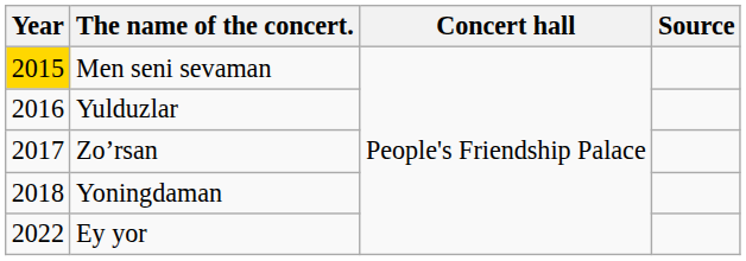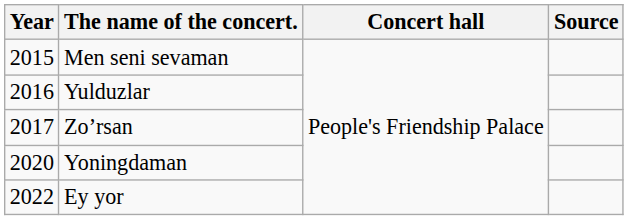 <table class="wikitable">
 <tr>
 <th>Year</th>
 <th>The name of the concert.</th>
 <th>Concert hall</th>
 <th>Source</th>
 </tr>
 <tr>
-<td style="background: gold;">2015</td>
+<td>2015</td>
 <td>Men seni sevaman</td>
 <td rowspan="5">People's Friendship Palace</td>
 <td></td>
 </tr>
 <tr>
 <td>2016</td>
 <td>Yulduzlar</td>
 <td></td>
 </tr>
 <tr>
 <td>2017</td>
 <td>Zo’rsan</td>
 <td></td>
 </tr>
 <tr>
-<td>2018</td>
+<td>2020</td>
 <td>Yoningdaman</td>
 <td></td>
 </tr>
 <tr>
 <td>2022</td>
 <td>Ey yor</td>
 <td></td>
 </tr>
 </table>
